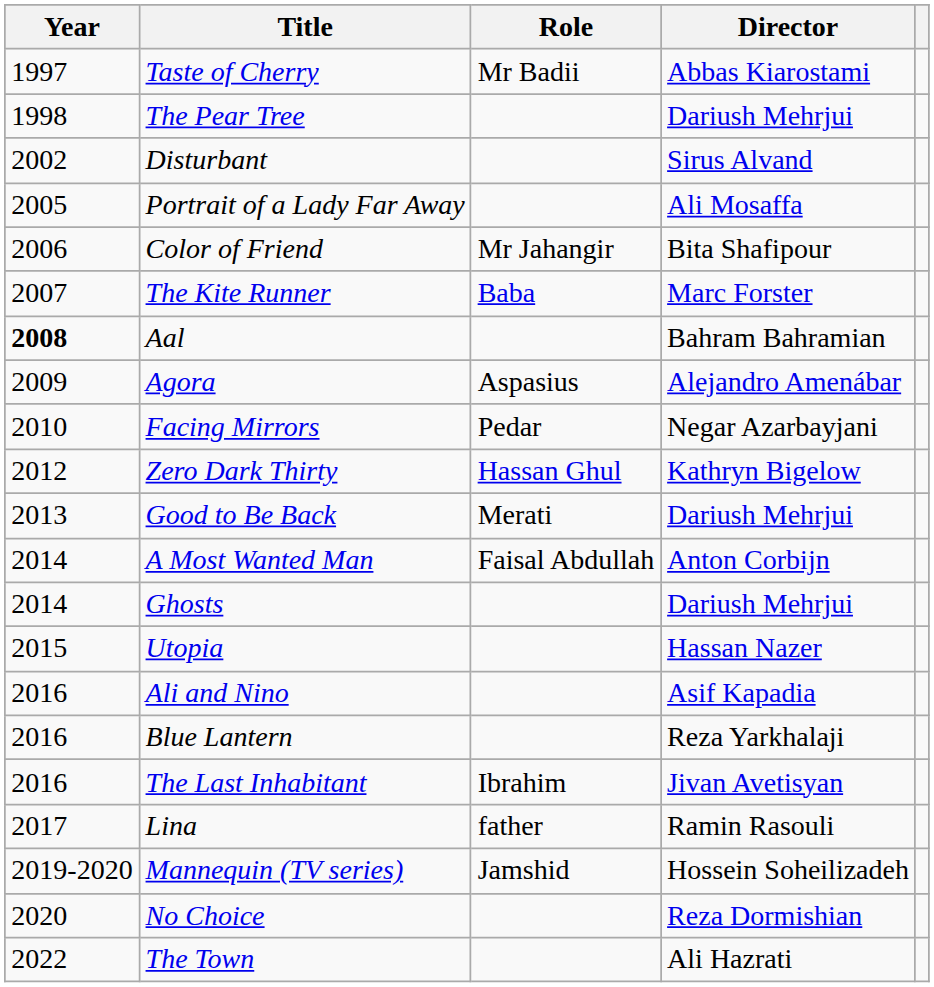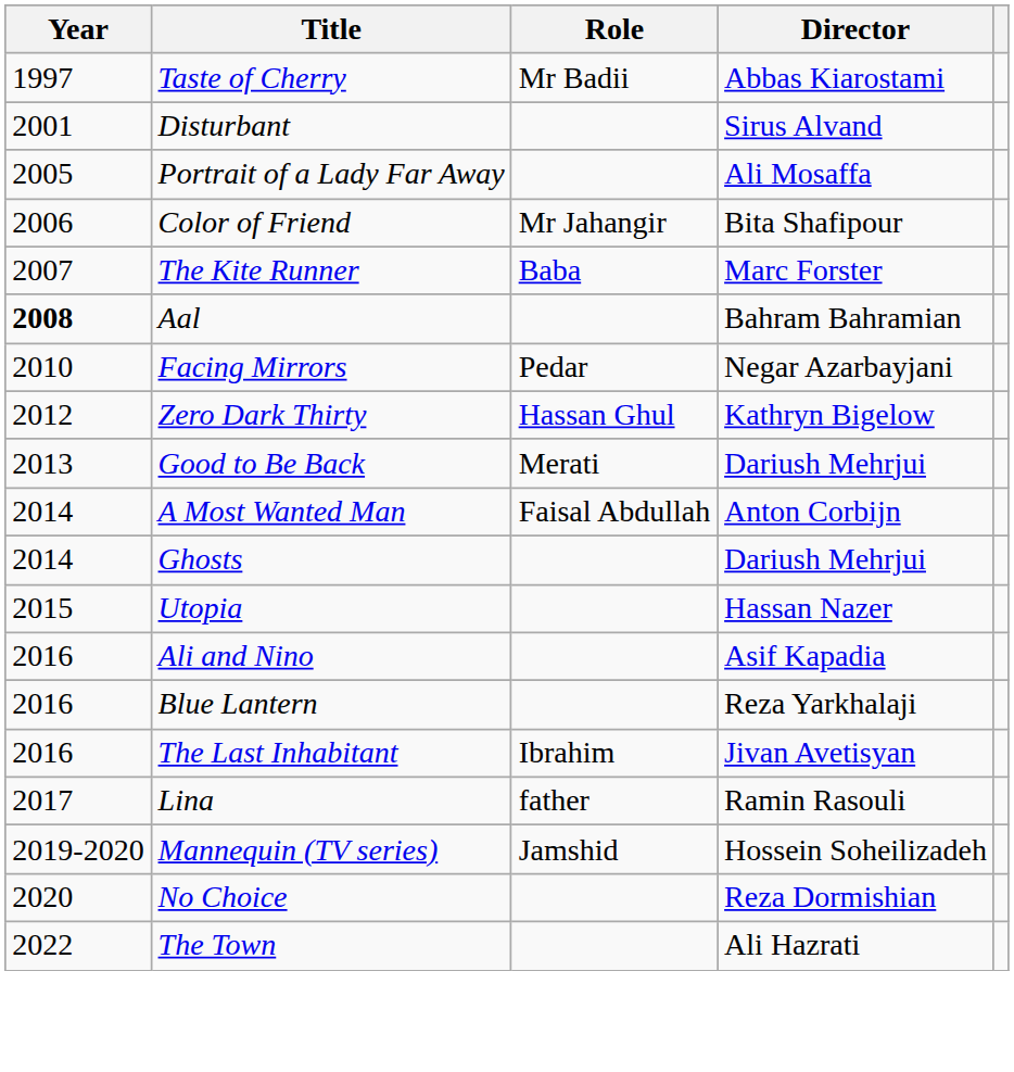 <table class="wikitable sortable">
 <tr>
 <th>Year</th>
 <th>Title</th>
 <th>Role</th>
 <th>Director</th>
 <th></th>
 </tr>
 <tr>
 <td>1997</td>
 <td><em><a href='#'>Taste of Cherry</a></em></td>
 <td>Mr Badii</td>
 <td><a href='#'>Abbas Kiarostami</a></td>
 <td></td>
 </tr>
 <tr>
-<td>1998</td>
-<td><em><a href='#'>The Pear Tree</a></em></td>
-<td></td>
-<td><a href='#'>Dariush Mehrjui</a></td>
-<td></td>
-</tr>
-<tr>
-<td>2002</td>
+<td>2001</td>
 <td><em>Disturbant</em></td>
 <td></td>
 <td><a href='#'>Sirus Alvand</a></td>
 <td></td>
 </tr>
 <tr>
 <td>2005</td>
 <td><em>Portrait of a Lady Far Away</em></td>
 <td></td>
 <td><a href='#'>Ali Mosaffa</a></td>
 <td></td>
 </tr>
 <tr>
 <td>2006</td>
 <td><em>Color of Friend</em></td>
 <td>Mr Jahangir</td>
 <td>Bita Shafipour</td>
 <td></td>
 </tr>
 <tr>
 <td>2007</td>
 <td><em><a href='#'>The Kite Runner</a></em></td>
 <td><a href='#'>Baba</a></td>
 <td><a href='#'>Marc Forster</a></td>
 <td></td>
 </tr>
 <tr>
 <td><strong>2008</strong></td>
 <td><em>Aal</em></td>
 <td></td>
 <td>Bahram Bahramian</td>
-<td></td>
-</tr>
-<tr>
-<td>2009</td>
-<td><em><a href='#'>Agora</a></em></td>
-<td>Aspasius</td>
-<td><a href='#'>Alejandro Amenábar</a></td>
 <td></td>
 </tr>
 <tr>
 <td>2010</td>
 <td><em><a href='#'>Facing Mirrors</a></em></td>
 <td>Pedar</td>
 <td>Negar Azarbayjani</td>
 <td></td>
 </tr>
 <tr>
 <td>2012</td>
 <td><em><a href='#'>Zero Dark Thirty</a></em></td>
 <td><a href='#'>Hassan Ghul</a></td>
 <td><a href='#'>Kathryn Bigelow</a></td>
 <td></td>
 </tr>
 <tr>
 <td>2013</td>
 <td><em><a href='#'>Good to Be Back</a></em></td>
 <td>Merati</td>
 <td><a href='#'>Dariush Mehrjui</a></td>
 <td></td>
 </tr>
 <tr>
 <td>2014</td>
 <td><em><a href='#'>A Most Wanted Man</a></em></td>
 <td>Faisal Abdullah</td>
 <td><a href='#'>Anton Corbijn</a></td>
 <td></td>
 </tr>
 <tr>
 <td>2014</td>
 <td><em><a href='#'>Ghosts</a></em></td>
 <td></td>
 <td><a href='#'>Dariush Mehrjui</a></td>
 <td></td>
 </tr>
 <tr>
 <td>2015</td>
 <td><em><a href='#'>Utopia</a></em></td>
 <td></td>
 <td><a href='#'>Hassan Nazer</a></td>
 <td></td>
 </tr>
 <tr>
 <td>2016</td>
 <td><a href='#'><em>Ali and Nino</em></a></td>
 <td></td>
 <td><a href='#'>Asif Kapadia</a></td>
 <td></td>
 </tr>
 <tr>
 <td>2016</td>
 <td><em>Blue Lantern</em></td>
 <td></td>
 <td>Reza Yarkhalaji</td>
 <td></td>
 </tr>
 <tr>
 <td>2016</td>
 <td><em><a href='#'>The Last Inhabitant</a></em></td>
 <td>Ibrahim</td>
 <td><a href='#'>Jivan Avetisyan</a></td>
 <td></td>
 </tr>
 <tr>
 <td>2017</td>
 <td><em>Lina</em></td>
 <td>father</td>
 <td>Ramin Rasouli</td>
 <td></td>
 </tr>
 <tr>
 <td>2019-2020</td>
 <td><em><a href='#'>Mannequin (TV series)</a></em></td>
 <td>Jamshid</td>
 <td>Hossein Soheilizadeh</td>
 <td></td>
 </tr>
 <tr>
 <td>2020</td>
 <td><em><a href='#'>No Choice</a></em></td>
 <td></td>
 <td><a href='#'>Reza Dormishian</a></td>
 <td></td>
 </tr>
 <tr>
 <td>2022</td>
 <td><em><a href='#'>The Town</a></em></td>
 <td></td>
 <td>Ali Hazrati</td>
 <td></td>
 </tr>
 </table>
